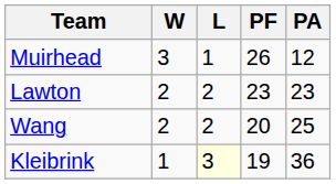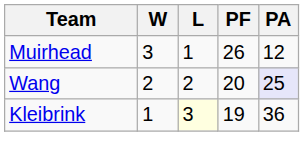 <table class="wikitable">
 <tr>
 <th width="100px">Team</th>
 <th width="25px">W</th>
 <th width="25px">L</th>
 <th width="25px">PF</th>
 <th width="25px">PA</th>
 </tr>
 <tr>
 <td> <a href='#'>Muirhead</a></td>
 <td>3</td>
 <td>1</td>
 <td>26</td>
 <td>12</td>
 </tr>
 <tr>
-<td> <a href='#'>Lawton</a></td>
-<td>2</td>
-<td>2</td>
-<td>23</td>
-<td>23</td>
-</tr>
-<tr>
 <td> <a href='#'>Wang</a></td>
 <td>2</td>
 <td>2</td>
 <td>20</td>
-<td>25</td>
+<td style="background: lavender;">25</td>
 </tr>
 <tr>
 <td> <a href='#'>Kleibrink</a></td>
 <td>1</td>
 <td style="background: lightyellow;">3</td>
 <td>19</td>
 <td>36</td>
 </tr>
 </table>
